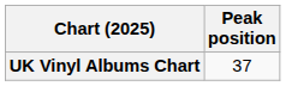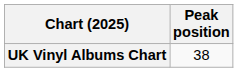 <table class="wikitable sortable plainrowheaders" style="text-align:center;">
 <tr>
 <th scope="col">Chart (2025)</th>
 <th scope="col">Peak<br>position</th>
 </tr>
 <tr>
 <th scope="row">UK Vinyl Albums Chart</th>
-<td>37</td>
+<td>38</td>
 </tr>
 </table>
